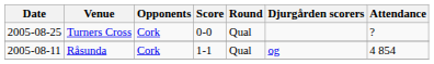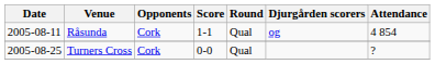 <table class="wikitable">
 <tr>
 <th>Date</th>
 <th>Venue</th>
 <th>Opponents</th>
 <th>Score</th>
 <th>Round</th>
 <th>Djurgården scorers</th>
 <th>Attendance</th>
+</tr>
+<tr>
+<td>2005-08-11</td>
+<td><a href='#'>Råsunda</a></td>
+<td> <a href='#'>Cork</a></td>
+<td>1-1</td>
+<td>Qual</td>
+<td><a href='#'>og</a></td>
+<td>4 854</td>
+</tr>
+<tr>
 </tr>
 <tr>
 <td>2005-08-25</td>
 <td> <a href='#'>Turners Cross</a></td>
 <td> <a href='#'>Cork</a></td>
 <td>0-0</td>
 <td>Qual</td>
 <td></td>
 <td>?</td>
 </tr>
 <tr>
 </tr>
-<tr>
-<td>2005-08-11</td>
-<td><a href='#'>Råsunda</a></td>
-<td> <a href='#'>Cork</a></td>
-<td>1-1</td>
-<td>Qual</td>
-<td><a href='#'>og</a></td>
-<td>4 854</td>
-</tr>
-<tr>
-</tr>
 </table>
